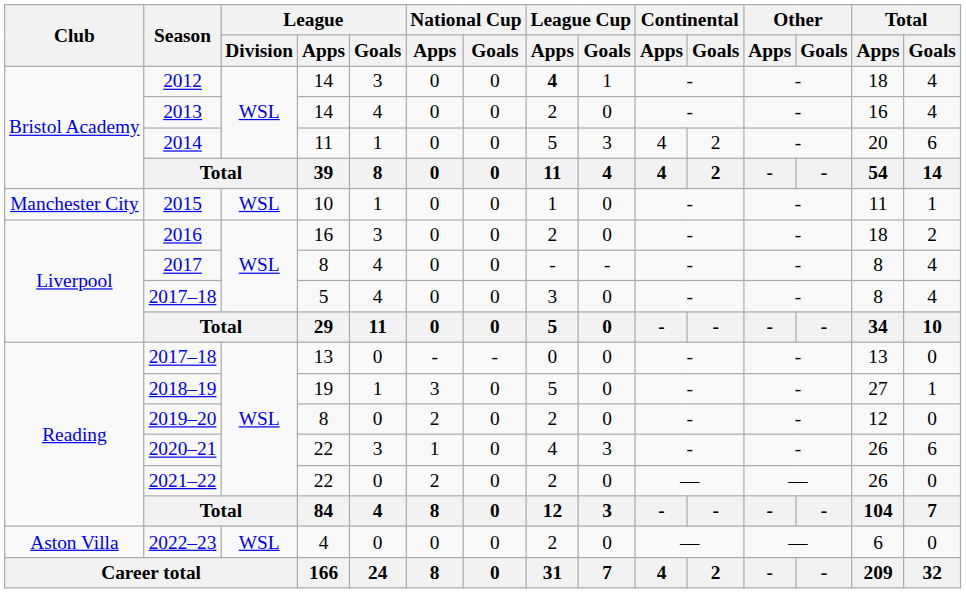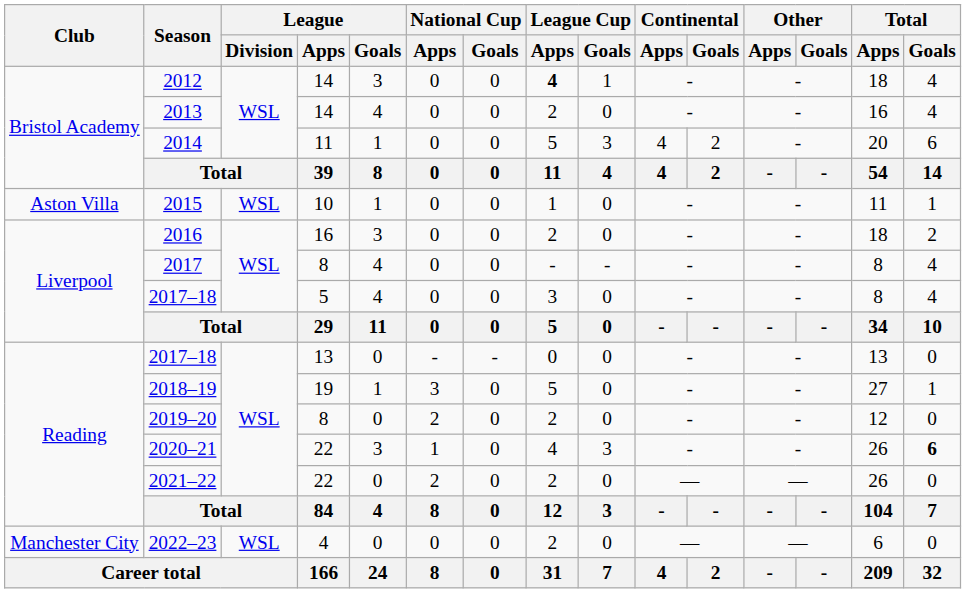 <table class="wikitable" style="text-align:center">
 <tr>
 <th rowspan="2">Club</th>
 <th rowspan="2">Season</th>
 <th colspan="3">League</th>
 <th colspan="2">National Cup</th>
 <th colspan="2">League Cup</th>
 <th colspan="2">Continental</th>
 <th colspan="2">Other</th>
 <th colspan="2">Total</th>
 </tr>
 <tr>
 <th>Division</th>
 <th>Apps</th>
 <th>Goals</th>
 <th>Apps</th>
 <th>Goals</th>
 <th>Apps</th>
 <th>Goals</th>
 <th>Apps</th>
 <th>Goals</th>
 <th>Apps</th>
 <th>Goals</th>
 <th>Apps</th>
 <th>Goals</th>
 </tr>
 <tr>
 <td rowspan="4"><a href='#'>Bristol Academy</a></td>
 <td><a href='#'>2012</a></td>
 <td rowspan="3"><a href='#'>WSL</a></td>
 <td>14</td>
 <td>3</td>
 <td>0</td>
 <td>0</td>
 <td><strong>4</strong></td>
 <td>1</td>
 <td colspan="2">-</td>
 <td colspan="2">-</td>
 <td>18</td>
 <td>4</td>
 </tr>
 <tr>
 <td><a href='#'>2013</a></td>
 <td>14</td>
 <td>4</td>
 <td>0</td>
 <td>0</td>
 <td>2</td>
 <td>0</td>
 <td colspan="2">-</td>
 <td colspan="2">-</td>
 <td>16</td>
 <td>4</td>
 </tr>
 <tr>
 <td><a href='#'>2014</a></td>
 <td>11</td>
 <td>1</td>
 <td>0</td>
 <td>0</td>
 <td>5</td>
 <td>3</td>
 <td>4</td>
 <td>2</td>
 <td colspan="2">-</td>
 <td>20</td>
 <td>6</td>
 </tr>
 <tr>
 <th colspan="2">Total</th>
 <th>39</th>
 <th>8</th>
 <th>0</th>
 <th>0</th>
 <th>11</th>
 <th>4</th>
 <th>4</th>
 <th>2</th>
 <th>-</th>
 <th>-</th>
 <th>54</th>
 <th>14</th>
 </tr>
 <tr>
-<td><a href='#'>Manchester City</a></td>
+<td><a href='#'>Aston Villa</a></td>
 <td><a href='#'>2015</a></td>
 <td><a href='#'>WSL</a></td>
 <td>10</td>
 <td>1</td>
 <td>0</td>
 <td>0</td>
 <td>1</td>
 <td>0</td>
 <td colspan="2">-</td>
 <td colspan="2">-</td>
 <td>11</td>
 <td>1</td>
 </tr>
 <tr>
 <td rowspan="4"><a href='#'>Liverpool</a></td>
 <td><a href='#'>2016</a></td>
 <td rowspan="3"><a href='#'>WSL</a></td>
 <td>16</td>
 <td>3</td>
 <td>0</td>
 <td>0</td>
 <td>2</td>
 <td>0</td>
 <td colspan="2">-</td>
 <td colspan="2">-</td>
 <td>18</td>
 <td>2</td>
 </tr>
 <tr>
 <td><a href='#'>2017</a></td>
 <td>8</td>
 <td>4</td>
 <td>0</td>
 <td>0</td>
 <td>-</td>
 <td>-</td>
 <td colspan="2">-</td>
 <td colspan="2">-</td>
 <td>8</td>
 <td>4</td>
 </tr>
 <tr>
 <td><a href='#'>2017–18</a></td>
 <td>5</td>
 <td>4</td>
 <td>0</td>
 <td>0</td>
 <td>3</td>
 <td>0</td>
 <td colspan="2">-</td>
 <td colspan="2">-</td>
 <td>8</td>
 <td>4</td>
 </tr>
 <tr>
 <th colspan="2">Total</th>
 <th>29</th>
 <th>11</th>
 <th>0</th>
 <th>0</th>
 <th>5</th>
 <th>0</th>
 <th>-</th>
 <th>-</th>
 <th>-</th>
 <th>-</th>
 <th>34</th>
 <th>10</th>
 </tr>
 <tr>
 <td rowspan="6"><a href='#'>Reading</a></td>
 <td><a href='#'>2017–18</a></td>
 <td rowspan="5"><a href='#'>WSL</a></td>
 <td>13</td>
 <td>0</td>
 <td>-</td>
 <td>-</td>
 <td>0</td>
 <td>0</td>
 <td colspan="2">-</td>
 <td colspan="2">-</td>
 <td>13</td>
 <td>0</td>
 </tr>
 <tr>
 <td><a href='#'>2018–19</a></td>
 <td>19</td>
 <td>1</td>
 <td>3</td>
 <td>0</td>
 <td>5</td>
 <td>0</td>
 <td colspan="2">-</td>
 <td colspan="2">-</td>
 <td>27</td>
 <td>1</td>
 </tr>
 <tr>
 <td><a href='#'>2019–20</a></td>
 <td>8</td>
 <td>0</td>
 <td>2</td>
 <td>0</td>
 <td>2</td>
 <td>0</td>
 <td colspan="2">-</td>
 <td colspan="2">-</td>
 <td>12</td>
 <td>0</td>
 </tr>
 <tr>
 <td><a href='#'>2020–21</a></td>
 <td>22</td>
 <td>3</td>
 <td>1</td>
 <td>0</td>
 <td>4</td>
 <td>3</td>
 <td colspan="2">-</td>
 <td colspan="2">-</td>
 <td>26</td>
-<td>6</td>
+<td><strong>6</strong></td>
 </tr>
 <tr>
 <td><a href='#'>2021–22</a></td>
 <td>22</td>
 <td>0</td>
 <td>2</td>
 <td>0</td>
 <td>2</td>
 <td>0</td>
 <td colspan="2">—</td>
 <td colspan="2">—</td>
 <td>26</td>
 <td>0</td>
 </tr>
 <tr>
 <th colspan="2">Total</th>
 <th>84</th>
 <th>4</th>
 <th>8</th>
 <th>0</th>
 <th>12</th>
 <th>3</th>
 <th>-</th>
 <th>-</th>
 <th>-</th>
 <th>-</th>
 <th>104</th>
 <th>7</th>
 </tr>
 <tr>
-<td><a href='#'>Aston Villa</a></td>
+<td><a href='#'>Manchester City</a></td>
 <td><a href='#'>2022–23</a></td>
 <td><a href='#'>WSL</a></td>
 <td>4</td>
 <td>0</td>
 <td>0</td>
 <td>0</td>
 <td>2</td>
 <td>0</td>
 <td colspan="2">—</td>
 <td colspan="2">—</td>
 <td>6</td>
 <td>0</td>
 </tr>
 <tr>
 <th colspan="3">Career total</th>
 <th>166</th>
 <th>24</th>
 <th>8</th>
 <th>0</th>
 <th>31</th>
 <th>7</th>
 <th>4</th>
 <th>2</th>
 <th>-</th>
 <th>-</th>
 <th>209</th>
 <th>32</th>
 </tr>
 </table>
